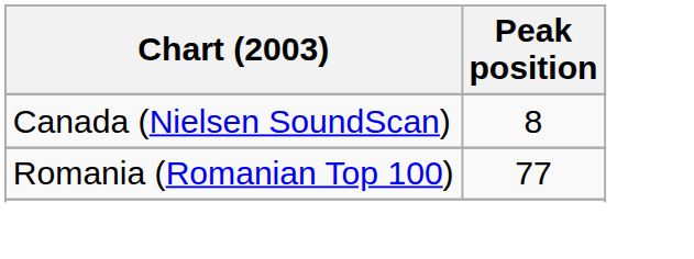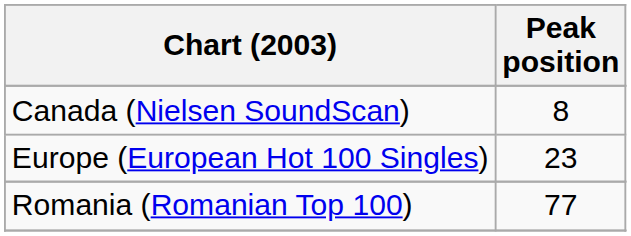 <table class="wikitable plainrowheaders sortable">
 <tr>
 <th>Chart (2003)</th>
 <th>Peak<br>position</th>
 </tr>
 <tr>
 </tr>
 <tr>
 </tr>
 <tr>
 </tr>
 <tr>
 </tr>
 <tr>
 </tr>
 <tr>
 <td>Canada (<a href='#'>Nielsen SoundScan</a>)</td>
 <td align="center">8</td>
+</tr>
+<tr>
+<td>Europe (<a href='#'>European Hot 100 Singles</a>)</td>
+<td align="center">23</td>
 </tr>
 <tr>
 </tr>
 <tr>
 </tr>
 <tr>
 </tr>
 <tr>
 </tr>
 <tr>
 </tr>
 <tr>
 </tr>
 <tr>
 </tr>
 <tr>
 <td>Romania (<a href='#'>Romanian Top 100</a>)</td>
 <td align="center">77</td>
 </tr>
 <tr>
 </tr>
 <tr>
 </tr>
 <tr>
 </tr>
 <tr>
 </tr>
 <tr>
 </tr>
 <tr>
 </tr>
 <tr>
 </tr>
 <tr>
 </tr>
 <tr>
 </tr>
 <tr>
 </tr>
 <tr>
 </tr>
 <tr>
 </tr>
 </table>
